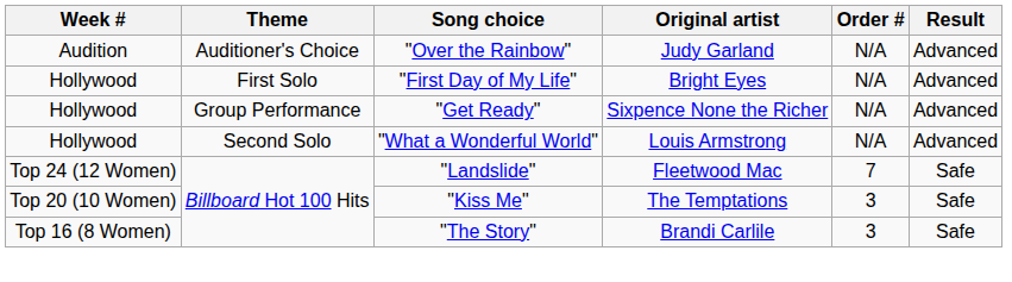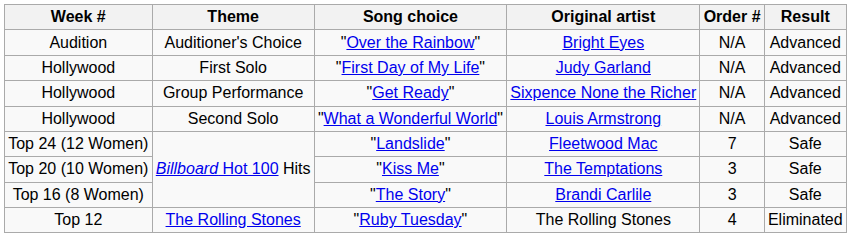 <table class="wikitable" style="text-align: center;">
 <tr>
 <th>Week #</th>
 <th>Theme</th>
 <th>Song choice</th>
 <th>Original artist</th>
 <th>Order #</th>
 <th>Result</th>
 </tr>
 <tr>
 <td>Audition</td>
 <td>Auditioner's Choice</td>
 <td>"<a href='#'>Over the Rainbow</a>"</td>
-<td><a href='#'>Judy Garland</a></td>
+<td><a href='#'>Bright Eyes</a></td>
 <td>N/A</td>
 <td>Advanced</td>
 </tr>
 <tr>
 <td>Hollywood</td>
 <td>First Solo</td>
 <td>"<a href='#'>First Day of My Life</a>"</td>
-<td><a href='#'>Bright Eyes</a></td>
+<td><a href='#'>Judy Garland</a></td>
 <td>N/A</td>
 <td>Advanced</td>
 </tr>
 <tr>
 <td>Hollywood</td>
 <td>Group Performance</td>
 <td>"<a href='#'>Get Ready</a>"</td>
 <td><a href='#'>Sixpence None the Richer</a></td>
 <td>N/A</td>
 <td>Advanced</td>
 </tr>
 <tr>
 <td>Hollywood</td>
 <td>Second Solo</td>
 <td>"<a href='#'>What a Wonderful World</a>"</td>
 <td><a href='#'>Louis Armstrong</a></td>
 <td>N/A</td>
 <td>Advanced</td>
 </tr>
 <tr>
 <td>Top 24 (12 Women)</td>
 <td rowspan="3"><a href='#'><em>Billboard</em> Hot 100</a> Hits</td>
 <td>"<a href='#'>Landslide</a>"</td>
 <td><a href='#'>Fleetwood Mac</a></td>
 <td>7</td>
 <td>Safe</td>
 </tr>
 <tr>
 <td>Top 20 (10 Women)</td>
 <td>"<a href='#'>Kiss Me</a>"</td>
 <td><a href='#'>The Temptations</a></td>
 <td>3</td>
 <td>Safe</td>
 </tr>
 <tr>
 <td>Top 16 (8 Women)</td>
 <td>"<a href='#'>The Story</a>"</td>
 <td><a href='#'>Brandi Carlile</a></td>
 <td>3</td>
 <td>Safe</td>
 </tr>
+<tr>
+<td>Top 12</td>
+<td><a href='#'>The Rolling Stones</a></td>
+<td>"<a href='#'>Ruby Tuesday</a>"</td>
+<td>The Rolling Stones</td>
+<td>4</td>
+<td>Eliminated</td>
+</tr>
 </table>
